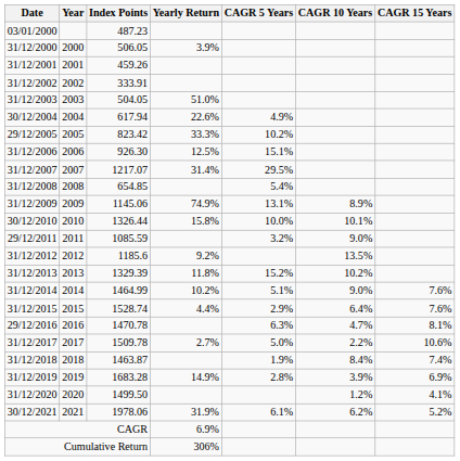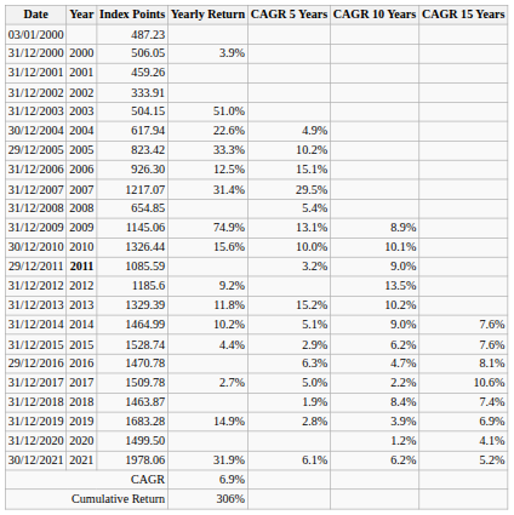 <table class=wikitable style=text-align:right>
 <tr>
 <th>Date</th>
 <th>Year</th>
 <th>Index Points</th>
 <th>Yearly Return</th>
 <th>CAGR 5 Years</th>
 <th>CAGR 10 Years</th>
 <th>CAGR 15 Years</th>
 </tr>
 <tr>
 <td>03/01/2000</td>
 <td></td>
 <td>487.23</td>
 <td></td>
 <td></td>
 <td></td>
 <td></td>
 </tr>
 <tr>
 <td>31/12/2000</td>
 <td>2000</td>
 <td>506.05</td>
 <td>3.9%</td>
 <td></td>
 <td></td>
 <td></td>
 </tr>
 <tr>
 <td>31/12/2001</td>
 <td>2001</td>
 <td>459.26</td>
 <td></td>
 <td></td>
 <td></td>
 <td></td>
 </tr>
 <tr>
 <td>31/12/2002</td>
 <td>2002</td>
 <td>333.91</td>
 <td></td>
 <td></td>
 <td></td>
 <td></td>
 </tr>
 <tr>
 <td>31/12/2003</td>
 <td>2003</td>
-<td>504.05</td>
+<td>504.15</td>
 <td>51.0%</td>
 <td></td>
 <td></td>
 <td></td>
 </tr>
 <tr>
 <td>30/12/2004</td>
 <td>2004</td>
 <td>617.94</td>
 <td>22.6%</td>
 <td>4.9%</td>
 <td></td>
 <td></td>
 </tr>
 <tr>
 <td>29/12/2005</td>
 <td>2005</td>
 <td>823.42</td>
 <td>33.3%</td>
 <td>10.2%</td>
 <td></td>
 <td></td>
 </tr>
 <tr>
 <td>31/12/2006</td>
 <td>2006</td>
 <td>926.30</td>
 <td>12.5%</td>
 <td>15.1%</td>
 <td></td>
 <td></td>
 </tr>
 <tr>
 <td>31/12/2007</td>
 <td>2007</td>
 <td>1217.07</td>
 <td>31.4%</td>
 <td>29.5%</td>
 <td></td>
 <td></td>
 </tr>
 <tr>
 <td>31/12/2008</td>
 <td>2008</td>
 <td>654.85</td>
 <td></td>
 <td>5.4%</td>
 <td></td>
 <td></td>
 </tr>
 <tr>
 <td>31/12/2009</td>
 <td>2009</td>
 <td>1145.06</td>
 <td>74.9%</td>
 <td>13.1%</td>
 <td>8.9%</td>
 <td></td>
 </tr>
 <tr>
 <td>30/12/2010</td>
 <td>2010</td>
 <td>1326.44</td>
-<td>15.8%</td>
+<td>15.6%</td>
 <td>10.0%</td>
 <td>10.1%</td>
 <td></td>
 </tr>
 <tr>
 <td>29/12/2011</td>
-<td>2011</td>
+<td><strong>2011</strong></td>
 <td>1085.59</td>
 <td></td>
 <td>3.2%</td>
 <td>9.0%</td>
 <td></td>
 </tr>
 <tr>
 <td>31/12/2012</td>
 <td>2012</td>
 <td>1185.6</td>
 <td>9.2%</td>
 <td></td>
 <td>13.5%</td>
 <td></td>
 </tr>
 <tr>
 <td>31/12/2013</td>
 <td>2013</td>
 <td>1329.39</td>
 <td>11.8%</td>
 <td>15.2%</td>
 <td>10.2%</td>
 <td></td>
 </tr>
 <tr>
 <td>31/12/2014</td>
 <td>2014</td>
 <td>1464.99</td>
 <td>10.2%</td>
 <td>5.1%</td>
 <td>9.0%</td>
 <td>7.6%</td>
 </tr>
 <tr>
 <td>31/12/2015</td>
 <td>2015</td>
 <td>1528.74</td>
 <td>4.4%</td>
 <td>2.9%</td>
-<td>6.4%</td>
+<td>6.2%</td>
 <td>7.6%</td>
 </tr>
 <tr>
 <td>29/12/2016</td>
 <td>2016</td>
 <td>1470.78</td>
 <td></td>
 <td>6.3%</td>
 <td>4.7%</td>
 <td>8.1%</td>
 </tr>
 <tr>
 <td>31/12/2017</td>
 <td>2017</td>
 <td>1509.78</td>
 <td>2.7%</td>
 <td>5.0%</td>
 <td>2.2%</td>
 <td>10.6%</td>
 </tr>
 <tr>
 <td>31/12/2018</td>
 <td>2018</td>
 <td>1463.87</td>
 <td></td>
 <td>1.9%</td>
 <td>8.4%</td>
 <td>7.4%</td>
 </tr>
 <tr>
 <td>31/12/2019</td>
 <td>2019</td>
 <td>1683.28</td>
 <td>14.9%</td>
 <td>2.8%</td>
 <td>3.9%</td>
 <td>6.9%</td>
 </tr>
 <tr>
 <td>31/12/2020</td>
 <td>2020</td>
 <td>1499.50</td>
 <td></td>
 <td></td>
 <td>1.2%</td>
 <td>4.1%</td>
 </tr>
 <tr>
 <td>30/12/2021</td>
 <td>2021</td>
 <td>1978.06</td>
 <td>31.9%</td>
 <td>6.1%</td>
 <td>6.2%</td>
 <td>5.2%</td>
 </tr>
 <tr>
 <td colspan="3">CAGR</td>
 <td>6.9%</td>
 <td></td>
 <td></td>
 <td></td>
 </tr>
 <tr>
 <td colspan="3">Cumulative Return</td>
 <td>306%</td>
 <td></td>
 <td></td>
 <td></td>
 </tr>
 </table>
